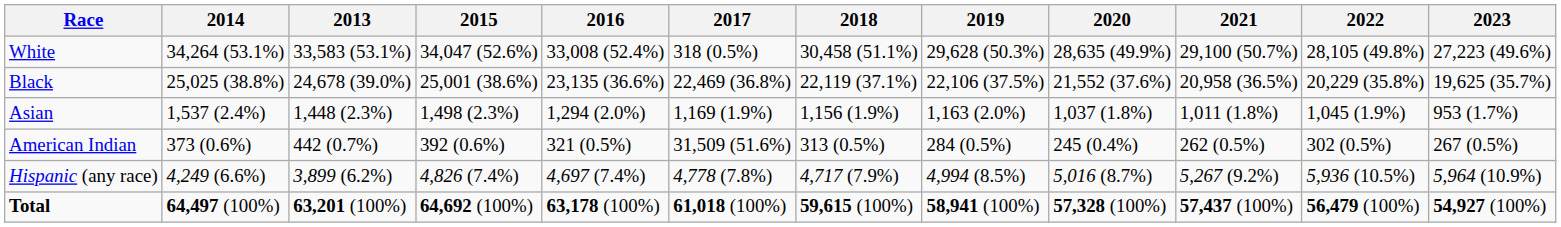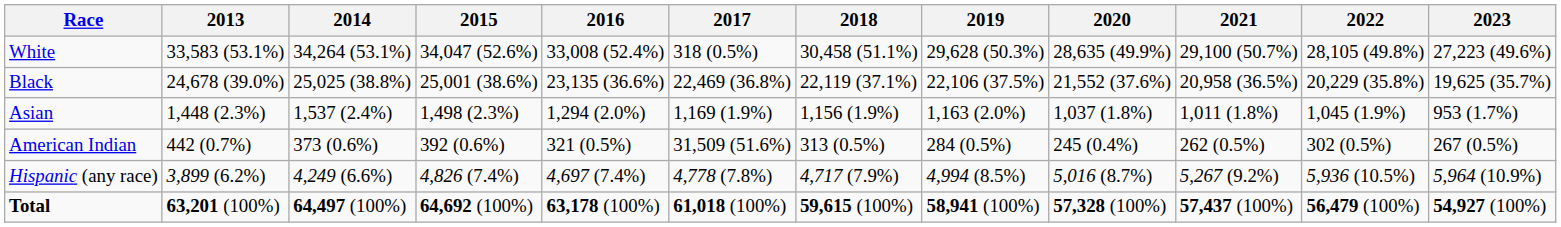 <table class="wikitable" style="font-size: 90%;">
 <tr>
 <th><a href='#'>Race</a></th>
+<th>2013</th>
 <th>2014</th>
-<th>2013</th>
 <th>2015</th>
 <th>2016</th>
 <th>2017</th>
 <th>2018</th>
 <th>2019</th>
 <th>2020</th>
 <th>2021</th>
 <th>2022</th>
 <th>2023</th>
 </tr>
 <tr>
 <td><a href='#'>White</a></td>
+<td>33,583 (53.1%)</td>
 <td>34,264 (53.1%)</td>
-<td>33,583 (53.1%)</td>
 <td>34,047 (52.6%)</td>
 <td>33,008 (52.4%)</td>
 <td>318 (0.5%)</td>
 <td>30,458 (51.1%)</td>
 <td>29,628 (50.3%)</td>
 <td>28,635 (49.9%)</td>
 <td>29,100 (50.7%)</td>
 <td>28,105 (49.8%)</td>
 <td>27,223 (49.6%)</td>
 </tr>
 <tr>
 <td><a href='#'>Black</a></td>
+<td>24,678 (39.0%)</td>
 <td>25,025 (38.8%)</td>
-<td>24,678 (39.0%)</td>
 <td>25,001 (38.6%)</td>
 <td>23,135 (36.6%)</td>
 <td>22,469 (36.8%)</td>
 <td>22,119 (37.1%)</td>
 <td>22,106 (37.5%)</td>
 <td>21,552 (37.6%)</td>
 <td>20,958 (36.5%)</td>
 <td>20,229 (35.8%)</td>
 <td>19,625 (35.7%)</td>
 </tr>
 <tr>
 <td><a href='#'>Asian</a></td>
+<td>1,448 (2.3%)</td>
 <td>1,537 (2.4%)</td>
-<td>1,448 (2.3%)</td>
 <td>1,498 (2.3%)</td>
 <td>1,294 (2.0%)</td>
 <td>1,169 (1.9%)</td>
 <td>1,156 (1.9%)</td>
 <td>1,163 (2.0%)</td>
 <td>1,037 (1.8%)</td>
 <td>1,011 (1.8%)</td>
 <td>1,045 (1.9%)</td>
 <td>953 (1.7%)</td>
 </tr>
 <tr>
 <td><a href='#'>American Indian</a></td>
+<td>442 (0.7%)</td>
 <td>373 (0.6%)</td>
-<td>442 (0.7%)</td>
 <td>392 (0.6%)</td>
 <td>321 (0.5%)</td>
 <td>31,509 (51.6%)</td>
 <td>313 (0.5%)</td>
 <td>284 (0.5%)</td>
 <td>245 (0.4%)</td>
 <td>262 (0.5%)</td>
 <td>302 (0.5%)</td>
 <td>267 (0.5%)</td>
 </tr>
 <tr>
 <td><em><a href='#'>Hispanic</a></em> (any race)</td>
+<td><em>3,899</em> (6.2%)</td>
 <td><em>4,249</em> (6.6%)</td>
-<td><em>3,899</em> (6.2%)</td>
 <td><em>4,826</em> (7.4%)</td>
 <td><em>4,697</em> (7.4%)</td>
 <td><em>4,778</em> (7.8%)</td>
 <td><em>4,717</em> (7.9%)</td>
 <td><em>4,994</em> (8.5%)</td>
 <td><em>5,016</em> (8.7%)</td>
 <td><em>5,267</em> (9.2%)</td>
 <td><em>5,936</em> (10.5%)</td>
 <td><em>5,964</em> (10.9%)</td>
 </tr>
 <tr>
 <td><strong>Total</strong></td>
+<td><strong>63,201</strong> (100%)</td>
 <td><strong>64,497</strong> (100%)</td>
-<td><strong>63,201</strong> (100%)</td>
 <td><strong>64,692</strong> (100%)</td>
 <td><strong>63,178</strong> (100%)</td>
 <td><strong>61,018</strong> (100%)</td>
 <td><strong>59,615</strong> (100%)</td>
 <td><strong>58,941</strong> (100%)</td>
 <td><strong>57,328</strong> (100%)</td>
 <td><strong>57,437</strong> (100%)</td>
 <td><strong>56,479</strong> (100%)</td>
 <td><strong>54,927</strong> (100%)</td>
 </tr>
 </table>
